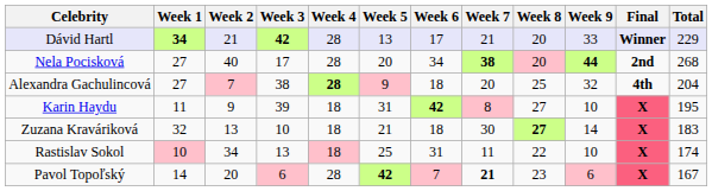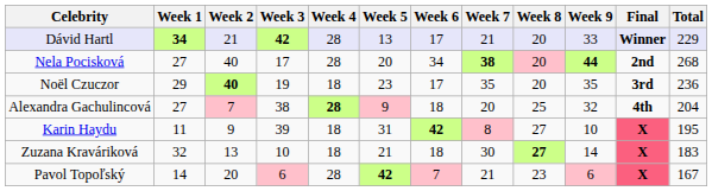 <table class="wikitable sortable" style="text-align:center">
 <tr>
 <th>Celebrity</th>
 <th>Week 1</th>
 <th>Week 2</th>
 <th>Week 3</th>
 <th>Week 4</th>
 <th>Week 5</th>
 <th>Week 6</th>
 <th>Week 7</th>
 <th>Week 8</th>
 <th>Week 9</th>
 <th>Final</th>
 <th>Total</th>
 </tr>
 <tr style="background:lavender">
 <td>Dávid Hartl</td>
 <td style="background:#ccff88"><strong>34</strong></td>
 <td>21</td>
 <td style="background:#ccff88"><strong>42</strong></td>
 <td data-sort-value=c>28</td>
 <td>13</td>
 <td>17</td>
 <td>21</td>
 <td>20</td>
 <td>33</td>
 <td><strong>Winner</strong></td>
 <td>229</td>
 </tr>
 <tr>
 <td><a href='#'>Nela Pocisková</a></td>
 <td>27</td>
 <td data-sort-value=a>40</td>
 <td>17</td>
 <td data-sort-value=b>28</td>
 <td>20</td>
 <td>34</td>
 <td style="background:#ccff88"><strong>38</strong></td>
 <td data-sort-value=1; style="background:pink">20</td>
 <td style="background:#ccff88"><strong>44</strong></td>
 <td><strong>2nd</strong></td>
 <td>268</td>
 </tr>
 <tr>
+<td>Noël Czuczor</td>
+<td>29</td>
+<td data-sort-value=b; style="background:#ccff88"><strong>40</strong></td>
+<td>19</td>
+<td>18</td>
+<td>23</td>
+<td>17</td>
+<td>35</td>
+<td>20</td>
+<td>35</td>
+<td><strong>3rd</strong></td>
+<td>236</td>
+</tr>
+<tr>
 <td>Alexandra Gachulincová</td>
 <td>27</td>
 <td style="background:pink">7</td>
 <td>38</td>
 <td data-sort-value=d; style="background:#ccff88"><strong>28</strong></td>
 <td style="background:pink">9</td>
 <td>18</td>
 <td>20</td>
 <td>25</td>
 <td>32</td>
 <td><strong>4th</strong></td>
 <td>204</td>
 </tr>
 <tr>
 <td><a href='#'>Karin Haydu</a></td>
 <td>11</td>
 <td>9</td>
 <td>39</td>
 <td>18</td>
 <td>31</td>
 <td style="background:#ccff88"><strong>42</strong></td>
 <td style="background:pink">8</td>
 <td data-sort-value=a>27</td>
 <td>10</td>
 <td style="background:#FB607F;"><strong>X</strong></td>
 <td>195</td>
 </tr>
 <tr>
 <td>Zuzana Kraváriková</td>
 <td>32</td>
 <td>13</td>
 <td>10</td>
 <td>18</td>
 <td>21</td>
 <td>18</td>
 <td>30</td>
 <td data-sort-value=b; style="background:#ccff88"><strong>27</strong></td>
 <td>14</td>
 <td style="background:#FB607F;"><strong>X</strong></td>
 <td>183</td>
 </tr>
 <tr>
-<td>Rastislav Sokol</td>
-<td style="background:pink">10</td>
-<td>34</td>
-<td>13</td>
-<td data-sort-value=1; style="background:pink">18</td>
-<td>25</td>
-<td>31</td>
-<td>11</td>
-<td>22</td>
-<td>10</td>
-<td style="background:#FB607F;"><strong>X</strong></td>
-<td>174</td>
-</tr>
-<tr>
 <td>Pavol Topoľský</td>
 <td>14</td>
 <td>20</td>
 <td style="background:pink">6</td>
 <td data-sort-value=a>28</td>
 <td style="background:#ccff88"><strong>42</strong></td>
 <td style="background:pink">7</td>
-<td><strong>21</strong></td>
+<td>21</td>
 <td>23</td>
 <td style="background:pink">6</td>
 <td style="background:#FB607F;"><strong>X</strong></td>
 <td>167</td>
 </tr>
 </table>
